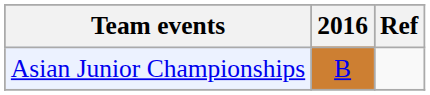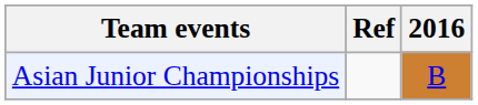 <table style='font-size: 90%; text-align:center;' class='wikitable'>
 <tr>
 <th>Team events</th>
+<th>Ref</th>
 <th>2016</th>
-<th>Ref</th>
 </tr>
 <tr>
 <td bgcolor="#ECF2FF"; align="left"><a href='#'>Asian Junior Championships</a></td>
+<td></td>
 <td bgcolor=CD7F32><a href='#'>B</a></td>
-<td></td>
 </tr>
 </table>
